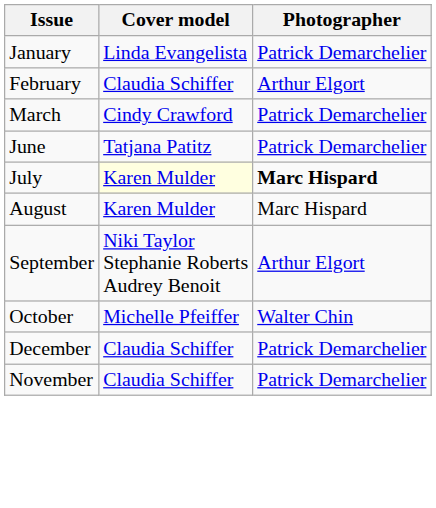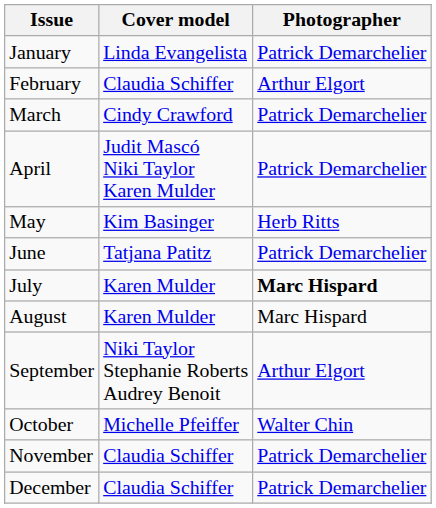 <table class="sortable wikitable">
 <tr>
 <th>Issue</th>
 <th>Cover model</th>
 <th>Photographer</th>
 </tr>
 <tr>
 <td>January</td>
 <td><a href='#'>Linda Evangelista</a></td>
 <td><a href='#'>Patrick Demarchelier</a></td>
 </tr>
 <tr>
 <td>February</td>
 <td><a href='#'>Claudia Schiffer</a></td>
 <td><a href='#'>Arthur Elgort</a></td>
 </tr>
 <tr>
 <td>March</td>
 <td><a href='#'>Cindy Crawford</a></td>
 <td><a href='#'>Patrick Demarchelier</a></td>
 </tr>
 <tr>
+<td>April</td>
+<td><a href='#'>Judit Mascó</a><br><a href='#'>Niki Taylor</a><br><a href='#'>Karen Mulder</a></td>
+<td><a href='#'>Patrick Demarchelier</a></td>
+</tr>
+<tr>
+<td>May</td>
+<td><a href='#'>Kim Basinger</a></td>
+<td><a href='#'>Herb Ritts</a></td>
+</tr>
+<tr>
 <td>June</td>
 <td><a href='#'>Tatjana Patitz</a></td>
 <td><a href='#'>Patrick Demarchelier</a></td>
 </tr>
 <tr>
 <td>July</td>
-<td style="background: lightyellow;"><a href='#'>Karen Mulder</a></td>
+<td><a href='#'>Karen Mulder</a></td>
 <td><strong>Marc Hispard</strong></td>
 </tr>
 <tr>
 <td>August</td>
 <td><a href='#'>Karen Mulder</a></td>
 <td>Marc Hispard</td>
 </tr>
 <tr>
 <td>September</td>
 <td><a href='#'>Niki Taylor</a><br>Stephanie Roberts<br>Audrey Benoit</td>
 <td><a href='#'>Arthur Elgort</a></td>
 </tr>
 <tr>
 <td>October</td>
 <td><a href='#'>Michelle Pfeiffer</a></td>
 <td><a href='#'>Walter Chin</a></td>
 </tr>
 <tr>
+<td>November</td>
+<td><a href='#'>Claudia Schiffer</a></td>
+<td><a href='#'>Patrick Demarchelier</a></td>
+</tr>
+<tr>
 <td>December</td>
 <td><a href='#'>Claudia Schiffer</a></td>
 <td><a href='#'>Patrick Demarchelier</a></td>
 </tr>
-<tr>
-<td>November</td>
-<td><a href='#'>Claudia Schiffer</a></td>
-<td><a href='#'>Patrick Demarchelier</a></td>
-</tr>
 </table>
